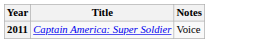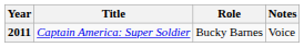 <table class="wikitable plainrowheaders">
 <tr>
 <th scope="col">Year</th>
 <th scope="col">Title</th>
+<th scope="col">Role</th>
 <th scope="col" class="unsortable">Notes</th>
 </tr>
 <tr>
 <th scope="row">2011</th>
 <td><em><a href='#'>Captain America: Super Soldier</a></em></td>
+<td>Bucky Barnes</td>
 <td>Voice</td>
 </tr>
 </table>
